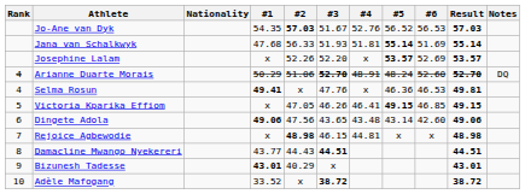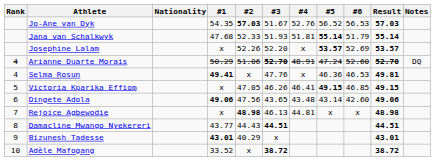 <table class="wikitable sortable" style="text-align:center">
 <tr>
 <th>Rank</th>
 <th>Athlete</th>
 <th>Nationality</th>
 <th>#1</th>
 <th>#2</th>
 <th>#3</th>
 <th>#4</th>
 <th>#5</th>
 <th>#6</th>
 <th>Result</th>
 <th>Notes</th>
 </tr>
 <tr>
 <td></td>
 <td align="left"><a href='#'>Jo-Ane van Dyk</a></td>
 <td align=left></td>
 <td>54.35</td>
 <td><strong>57.03</strong></td>
 <td>51.67</td>
 <td>52.76</td>
 <td>56.52</td>
 <td>56.53</td>
 <td><strong>57.03</strong></td>
 <td></td>
 </tr>
 <tr>
 <td></td>
 <td align="left"><a href='#'>Jana van Schalkwyk</a></td>
 <td align=left></td>
 <td>47.68</td>
-<td>56.33</td>
+<td>52.33</td>
 <td>51.93</td>
 <td>51.81</td>
 <td><strong>55.14</strong></td>
-<td>51.69</td>
+<td>51.79</td>
 <td><strong>55.14</strong></td>
 <td></td>
 </tr>
 <tr>
 <td></td>
 <td align="left"><a href='#'>Josephine Lalam</a></td>
 <td align=left></td>
 <td>x</td>
 <td>52.26</td>
 <td>52.20</td>
 <td>x</td>
 <td><strong>53.57</strong></td>
 <td>52.69</td>
 <td><strong>53.57</strong></td>
 <td></td>
 </tr>
 <tr>
 <td><s>4</s></td>
 <td align="left"><a href='#'>Arianne Duarte Morais</a></td>
 <td align=left></td>
 <td><s>50.29</s></td>
 <td><s>51.06</s></td>
 <td><s><strong>52.70</strong></s></td>
 <td><s>48.91</s></td>
-<td><s>48.24</s></td>
+<td><s>47.24</s></td>
 <td><s>52.60</s></td>
 <td><s><strong>52.70</strong></s></td>
 <td>DQ</td>
 </tr>
 <tr>
 <td>4</td>
 <td align="left"><a href='#'>Selma Rosun</a></td>
 <td align=left></td>
 <td><strong>49.41</strong></td>
 <td>x</td>
 <td>47.76</td>
 <td>x</td>
 <td>46.36</td>
 <td>46.53</td>
 <td><strong>49.81</strong></td>
 <td></td>
 </tr>
 <tr>
 <td>5</td>
 <td align="left"><a href='#'>Victoria Kparika Effiom</a></td>
 <td align=left></td>
 <td>x</td>
 <td>47.05</td>
 <td>46.26</td>
 <td>46.41</td>
 <td><strong>49.15</strong></td>
 <td>46.85</td>
 <td><strong>49.15</strong></td>
 <td></td>
 </tr>
 <tr>
 <td>6</td>
 <td align="left"><a href='#'>Dingete Adola</a></td>
 <td align=left></td>
 <td><strong>49.06</strong></td>
 <td>47.56</td>
 <td>43.65</td>
 <td>43.48</td>
 <td>43.14</td>
 <td>42.60</td>
 <td><strong>49.06</strong></td>
 <td></td>
 </tr>
 <tr>
 <td>7</td>
 <td align="left"><a href='#'>Rejoice Agbewodie</a></td>
 <td align=left></td>
 <td>x</td>
 <td><strong>48.98</strong></td>
-<td>46.15</td>
+<td>46.13</td>
 <td>44.81</td>
 <td>x</td>
 <td>x</td>
 <td><strong>48.98</strong></td>
 <td></td>
 </tr>
 <tr>
 <td>8</td>
 <td align="left"><a href='#'>Damacline Mwango Nyekereri</a></td>
 <td align=left></td>
 <td>43.77</td>
 <td>44.43</td>
 <td><strong>44.51</strong></td>
 <td></td>
 <td></td>
 <td></td>
 <td><strong>44.51</strong></td>
 <td></td>
 </tr>
 <tr>
 <td>9</td>
 <td align="left"><a href='#'>Bizunesh Tadesse</a></td>
 <td align=left></td>
 <td><strong>43.01</strong></td>
 <td>40.29</td>
 <td>x</td>
 <td></td>
 <td></td>
 <td></td>
 <td><strong>43.01</strong></td>
 <td></td>
 </tr>
 <tr>
 <td>10</td>
 <td align="left"><a href='#'>Adèle Mafogang</a></td>
 <td align=left></td>
 <td>33.52</td>
 <td>x</td>
 <td><strong>38.72</strong></td>
 <td></td>
 <td></td>
 <td></td>
 <td><strong>38.72</strong></td>
 <td></td>
 </tr>
 </table>
